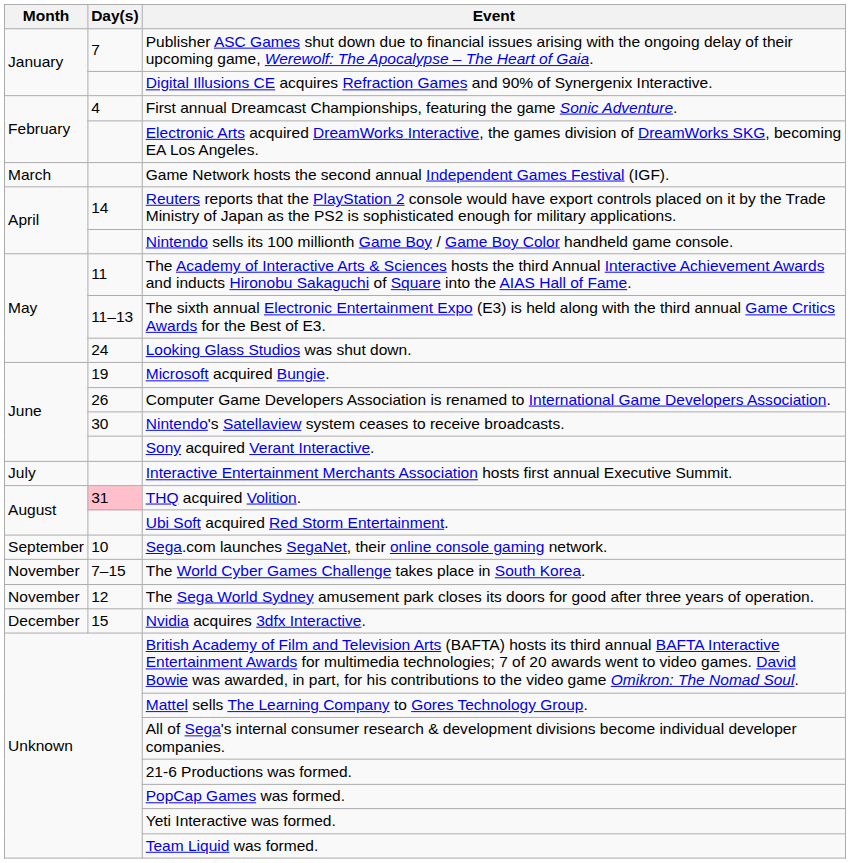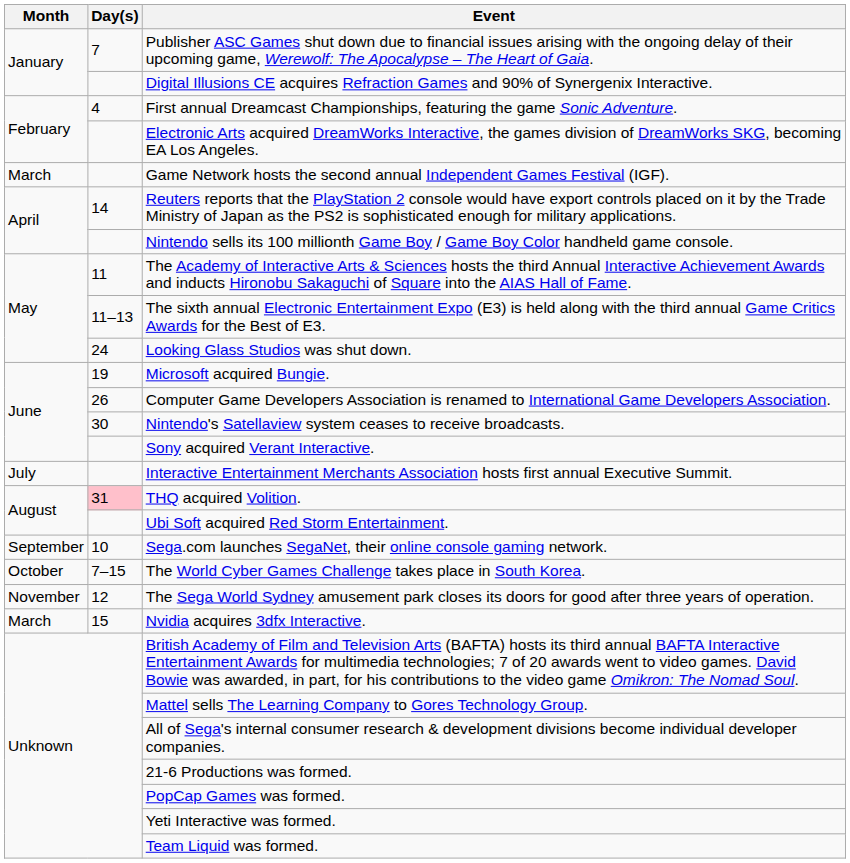 <table class="wikitable">
 <tr>
 <th>Month</th>
 <th>Day(s)</th>
 <th>Event</th>
 </tr>
 <tr>
 <td rowspan="2">January</td>
 <td>7</td>
 <td>Publisher <a href='#'>ASC Games</a> shut down due to financial issues arising with the ongoing delay of their upcoming game, <em><a href='#'>Werewolf: The Apocalypse – The Heart of Gaia</a></em>.</td>
 </tr>
 <tr>
 <td></td>
 <td><a href='#'>Digital Illusions CE</a> acquires <a href='#'>Refraction Games</a> and 90% of Synergenix Interactive.</td>
 </tr>
 <tr>
 <td rowspan="2">February</td>
 <td>4</td>
 <td>First annual Dreamcast Championships, featuring the game <em><a href='#'>Sonic Adventure</a></em>.</td>
 </tr>
 <tr>
 <td></td>
 <td><a href='#'>Electronic Arts</a> acquired <a href='#'>DreamWorks Interactive</a>, the games division of <a href='#'>DreamWorks SKG</a>, becoming EA Los Angeles.</td>
 </tr>
 <tr>
 <td>March</td>
 <td></td>
 <td>Game Network hosts the second annual <a href='#'>Independent Games Festival</a> (IGF).</td>
 </tr>
 <tr>
 <td rowspan="2">April</td>
 <td>14</td>
 <td><a href='#'>Reuters</a> reports that the <a href='#'>PlayStation 2</a> console would have export controls placed on it by the Trade Ministry of Japan as the PS2 is sophisticated enough for military applications.</td>
 </tr>
 <tr>
 <td></td>
 <td><a href='#'>Nintendo</a> sells its 100 millionth <a href='#'>Game Boy</a> / <a href='#'>Game Boy Color</a> handheld game console.</td>
 </tr>
 <tr>
 <td rowspan="3">May</td>
 <td>11</td>
 <td>The <a href='#'>Academy of Interactive Arts & Sciences</a> hosts the third Annual <a href='#'>Interactive Achievement Awards</a> and inducts <a href='#'>Hironobu Sakaguchi</a> of <a href='#'>Square</a> into the <a href='#'>AIAS Hall of Fame</a>.</td>
 </tr>
 <tr>
 <td>11–13</td>
 <td>The sixth annual <a href='#'>Electronic Entertainment Expo</a> (E3) is held along with the third annual <a href='#'>Game Critics Awards</a> for the Best of E3.</td>
 </tr>
 <tr>
 <td>24</td>
 <td><a href='#'>Looking Glass Studios</a> was shut down.</td>
 </tr>
 <tr>
 <td rowspan="4">June</td>
 <td>19</td>
 <td><a href='#'>Microsoft</a> acquired <a href='#'>Bungie</a>.</td>
 </tr>
 <tr>
 <td>26</td>
 <td>Computer Game Developers Association is renamed to <a href='#'>International Game Developers Association</a>.</td>
 </tr>
 <tr>
 <td>30</td>
 <td><a href='#'>Nintendo</a>'s <a href='#'>Satellaview</a> system ceases to receive broadcasts.</td>
 </tr>
 <tr>
 <td></td>
 <td><a href='#'>Sony</a> acquired <a href='#'>Verant Interactive</a>.</td>
 </tr>
 <tr>
 <td>July</td>
 <td></td>
 <td><a href='#'>Interactive Entertainment Merchants Association</a> hosts first annual Executive Summit.</td>
 </tr>
 <tr>
 <td rowspan="2">August</td>
 <td style="background: pink;">31</td>
 <td><a href='#'>THQ</a> acquired <a href='#'>Volition</a>.</td>
 </tr>
 <tr>
 <td></td>
 <td><a href='#'>Ubi Soft</a> acquired <a href='#'>Red Storm Entertainment</a>.</td>
 </tr>
 <tr>
 <td>September</td>
 <td>10</td>
 <td><a href='#'>Sega</a>.com launches <a href='#'>SegaNet</a>, their <a href='#'>online console gaming</a> network.</td>
 </tr>
 <tr>
-<td>November</td>
+<td>October</td>
 <td>7–15</td>
 <td>The <a href='#'>World Cyber Games Challenge</a> takes place in <a href='#'>South Korea</a>.</td>
 </tr>
 <tr>
 <td>November</td>
 <td>12</td>
 <td>The <a href='#'>Sega World Sydney</a> amusement park closes its doors for good after three years of operation.</td>
 </tr>
 <tr>
-<td>December</td>
+<td>March</td>
 <td>15</td>
 <td><a href='#'>Nvidia</a> acquires <a href='#'>3dfx Interactive</a>.</td>
 </tr>
 <tr>
 <td colspan="2" rowspan="7">Unknown</td>
 <td><a href='#'>British Academy of Film and Television Arts</a> (BAFTA) hosts its third annual <a href='#'>BAFTA Interactive Entertainment Awards</a> for multimedia technologies; 7 of 20 awards went to video games. <a href='#'>David Bowie</a> was awarded, in part, for his contributions to the video game <em><a href='#'>Omikron: The Nomad Soul</a></em>.</td>
 </tr>
 <tr>
 <td><a href='#'>Mattel</a> sells <a href='#'>The Learning Company</a> to <a href='#'>Gores Technology Group</a>.</td>
 </tr>
 <tr>
 <td>All of <a href='#'>Sega</a>'s internal consumer research & development divisions become individual developer companies.</td>
 </tr>
 <tr>
 <td>21-6 Productions was formed.</td>
 </tr>
 <tr>
 <td><a href='#'>PopCap Games</a> was formed.</td>
 </tr>
 <tr>
 <td>Yeti Interactive was formed.</td>
 </tr>
 <tr>
 <td><a href='#'>Team Liquid</a> was formed.</td>
 </tr>
 </table>
